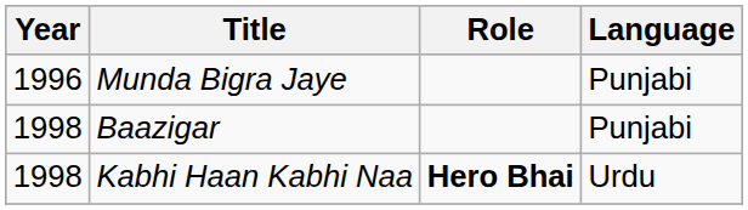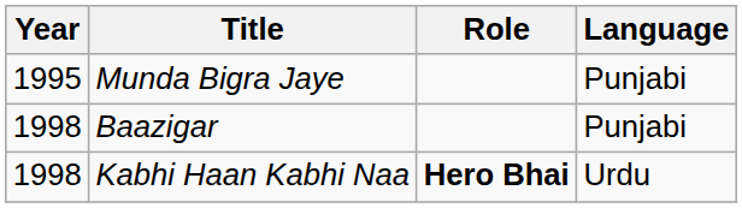 <table class="wikitable">
 <tr>
 <th>Year</th>
 <th>Title</th>
 <th>Role</th>
 <th>Language</th>
 </tr>
 <tr>
-<td>1996</td>
+<td>1995</td>
 <td><em>Munda Bigra Jaye</em></td>
 <td></td>
 <td>Punjabi</td>
 </tr>
 <tr>
 <td>1998</td>
 <td><em>Baazigar</em></td>
 <td></td>
 <td>Punjabi</td>
 </tr>
 <tr>
 <td>1998</td>
 <td><em>Kabhi Haan Kabhi Naa</em></td>
 <td><strong>Hero Bhai</strong></td>
 <td>Urdu</td>
 </tr>
 </table>
